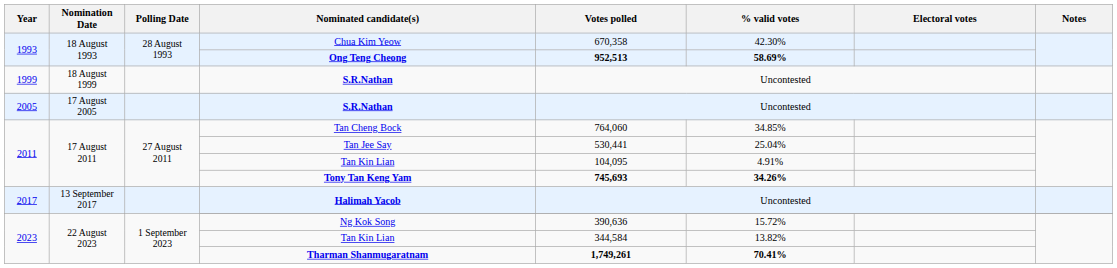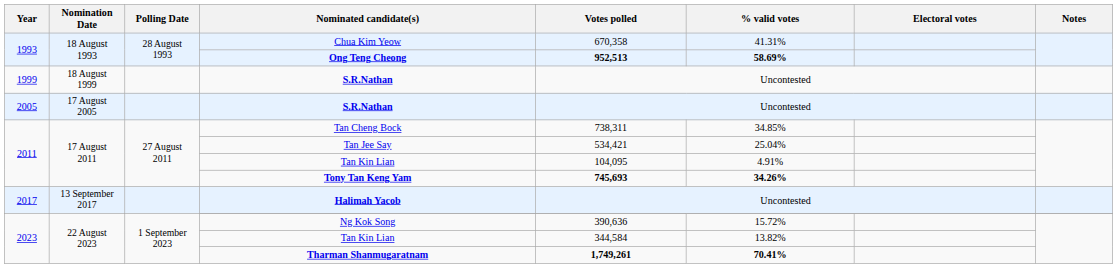 <table class=wikitable width=100% style="font-size:90%">
 <tr>
 <th style=width:4em>Year</th>
 <th style=width:7em>Nomination Date</th>
 <th style=width:7em>Polling Date</th>
 <th>Nominated candidate(s)</th>
 <th>Votes polled</th>
 <th>% valid votes</th>
 <th>Electoral votes</th>
 <th>Notes</th>
 </tr>
 <tr align=center bgcolor=#E6F2FF>
 <td rowspan=2><a href='#'>1993</a></td>
 <td rowspan=2>18 August<br>1993</td>
 <td rowspan=2 style="font-size:96%">28 August<br>1993</td>
 <td><a href='#'>Chua Kim Yeow</a></td>
 <td>670,358</td>
-<td>42.30%</td>
+<td>41.31%</td>
 <td align=left></td>
 <td rowspan = 2></td>
 </tr>
 <tr align=center bgcolor=#E6F2FF>
 <td><strong><a href='#'>Ong Teng Cheong</a></strong></td>
 <td><strong>952,513</strong></td>
 <td><strong>58.69%</strong></td>
 <td align=left></td>
 </tr>
 <tr align=center>
 <td><a href='#'>1999</a></td>
 <td style="font-size:96%">18 August<br>1999</td>
 <td></td>
 <td><strong><a href='#'>S.R.Nathan</a></strong></td>
 <td colspan=3>Uncontested</td>
 <td></td>
 </tr>
 <tr align=center bgcolor=#E6F2FF>
 <td><a href='#'>2005</a></td>
 <td style="font-size:96%">17 August<br>2005</td>
 <td></td>
 <td><strong><a href='#'>S.R.Nathan</a></strong></td>
 <td colspan=3>Uncontested</td>
 <td></td>
 </tr>
 <tr align=center>
 <td rowspan=4><a href='#'>2011</a></td>
 <td rowspan=4 style="font-size:96%">17 August<br>2011</td>
 <td rowspan=4 style="font-size:96%">27 August<br>2011</td>
 <td><a href='#'>Tan Cheng Bock</a></td>
-<td>764,060</td>
+<td>738,311</td>
 <td>34.85%</td>
 <td align=left></td>
 <td rowspan=4></td>
 </tr>
 <tr align=center>
 <td><a href='#'>Tan Jee Say</a></td>
-<td>530,441</td>
+<td>534,421</td>
 <td>25.04%</td>
 <td align=left></td>
 </tr>
 <tr align=center>
 <td><a href='#'>Tan Kin Lian</a></td>
 <td>104,095</td>
 <td>4.91%</td>
 <td align=left></td>
 </tr>
 <tr align=center>
 <td><strong><a href='#'>Tony Tan Keng Yam</a></strong></td>
 <td><strong>745,693</strong></td>
 <td><strong>34.26%</strong></td>
 <td align=left></td>
 </tr>
 <tr align=center bgcolor=#E6F2FF>
 <td><a href='#'>2017</a></td>
 <td style="font-size:96%">13 September<br>2017</td>
 <td></td>
 <td><strong><a href='#'>Halimah Yacob</a></strong></td>
 <td colspan=3>Uncontested</td>
 <td></td>
 </tr>
 <tr align=center>
 <td rowspan=4><a href='#'>2023</a></td>
 <td rowspan=4 style="font-size:96%">22 August<br>2023</td>
 <td rowspan=4 style="font-size:96%">1 September<br>2023</td>
 </tr>
 <tr align=center>
 <td><a href='#'>Ng Kok Song</a></td>
 <td>390,636</td>
 <td>15.72%</td>
 <td align=left></td>
 <td rowspan=4></td>
 </tr>
 <tr align=center>
 <td><a href='#'>Tan Kin Lian</a></td>
 <td>344,584</td>
 <td>13.82%</td>
 <td align=left></td>
 </tr>
 <tr align=center>
 <td><strong><a href='#'>Tharman Shanmugaratnam</a></strong></td>
 <td><strong>1,749,261</strong></td>
 <td><strong>70.41%</strong></td>
 <td align=left></td>
 </tr>
 </table>
